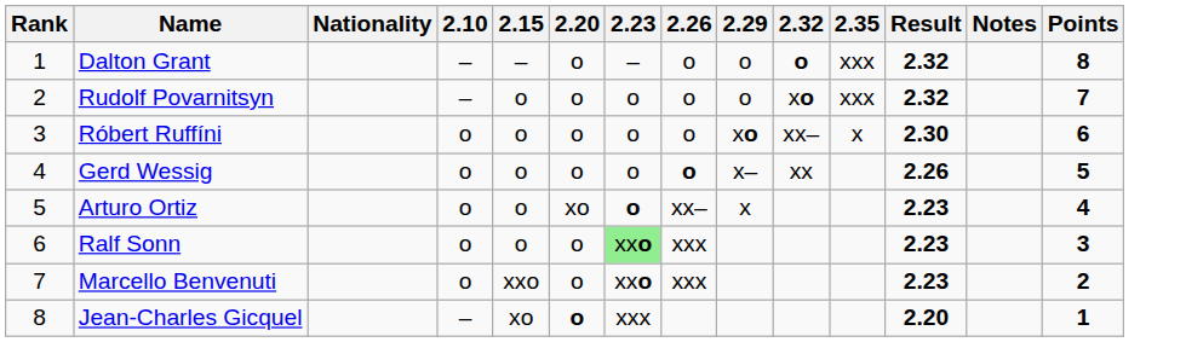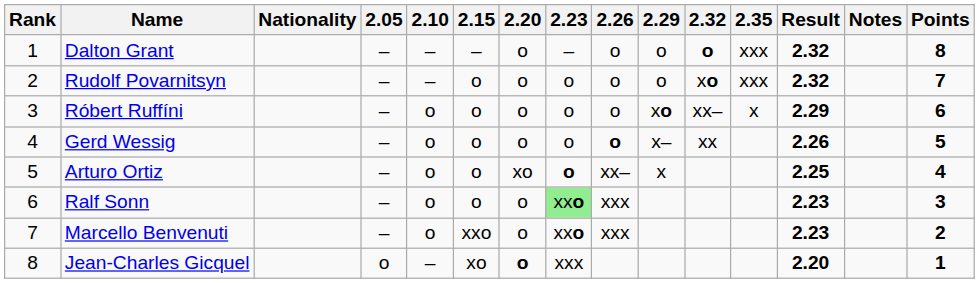 <table class="wikitable sortable" style="text-align:center">
 <tr>
 <th>Rank</th>
 <th>Name</th>
 <th>Nationality</th>
+<th>2.05</th>
 <th>2.10</th>
 <th>2.15</th>
 <th>2.20</th>
 <th>2.23</th>
 <th>2.26</th>
 <th>2.29</th>
 <th>2.32</th>
 <th>2.35</th>
 <th>Result</th>
 <th>Notes</th>
 <th>Points</th>
 </tr>
 <tr>
 <td>1</td>
 <td align=left><a href='#'>Dalton Grant</a></td>
 <td align=left></td>
 <td>–</td>
 <td>–</td>
+<td>–</td>
 <td>o</td>
 <td>–</td>
 <td>o</td>
 <td>o</td>
 <td><strong>o</strong></td>
 <td>xxx</td>
 <td><strong>2.32</strong></td>
 <td></td>
 <td><strong>8</strong></td>
 </tr>
 <tr>
 <td>2</td>
 <td align=left><a href='#'>Rudolf Povarnitsyn</a></td>
 <td align=left></td>
+<td>–</td>
 <td>–</td>
 <td>o</td>
 <td>o</td>
 <td>o</td>
 <td>o</td>
 <td>o</td>
 <td>x<strong>o</strong></td>
 <td>xxx</td>
 <td><strong>2.32</strong></td>
 <td></td>
 <td><strong>7</strong></td>
 </tr>
 <tr>
 <td>3</td>
 <td align=left><a href='#'>Róbert Ruffíni</a></td>
 <td align=left></td>
+<td>–</td>
 <td>o</td>
 <td>o</td>
 <td>o</td>
 <td>o</td>
 <td>o</td>
 <td>x<strong>o</strong></td>
 <td>xx–</td>
 <td>x</td>
-<td><strong>2.30</strong></td>
+<td><strong>2.29</strong></td>
 <td></td>
 <td><strong>6</strong></td>
 </tr>
 <tr>
 <td>4</td>
 <td align=left><a href='#'>Gerd Wessig</a></td>
 <td align=left></td>
+<td>–</td>
 <td>o</td>
 <td>o</td>
 <td>o</td>
 <td>o</td>
 <td><strong>o</strong></td>
 <td>x–</td>
 <td>xx</td>
 <td></td>
 <td><strong>2.26</strong></td>
 <td></td>
 <td><strong>5</strong></td>
 </tr>
 <tr>
 <td>5</td>
 <td align=left><a href='#'>Arturo Ortiz</a></td>
 <td align=left></td>
+<td>–</td>
 <td>o</td>
 <td>o</td>
 <td>xo</td>
 <td><strong>o</strong></td>
 <td>xx–</td>
 <td>x</td>
 <td></td>
 <td></td>
-<td><strong>2.23</strong></td>
+<td><strong>2.25</strong></td>
 <td></td>
 <td><strong>4</strong></td>
 </tr>
 <tr>
 <td>6</td>
 <td align=left><a href='#'>Ralf Sonn</a></td>
 <td align=left></td>
+<td>–</td>
 <td>o</td>
 <td>o</td>
 <td>o</td>
 <td style="background: lightgreen;">xx<strong>o</strong></td>
 <td>xxx</td>
 <td></td>
 <td></td>
 <td></td>
 <td><strong>2.23</strong></td>
 <td></td>
 <td><strong>3</strong></td>
 </tr>
 <tr>
 <td>7</td>
 <td align=left><a href='#'>Marcello Benvenuti</a></td>
 <td align=left></td>
+<td>–</td>
 <td>o</td>
 <td>xxo</td>
 <td>o</td>
 <td>xx<strong>o</strong></td>
 <td>xxx</td>
 <td></td>
 <td></td>
 <td></td>
 <td><strong>2.23</strong></td>
 <td></td>
 <td><strong>2</strong></td>
 </tr>
 <tr>
 <td>8</td>
 <td align=left><a href='#'>Jean-Charles Gicquel</a></td>
 <td align=left></td>
+<td>o</td>
 <td>–</td>
 <td>xo</td>
 <td><strong>o</strong></td>
 <td>xxx</td>
 <td></td>
 <td></td>
 <td></td>
 <td></td>
 <td><strong>2.20</strong></td>
 <td></td>
 <td><strong>1</strong></td>
 </tr>
 </table>
